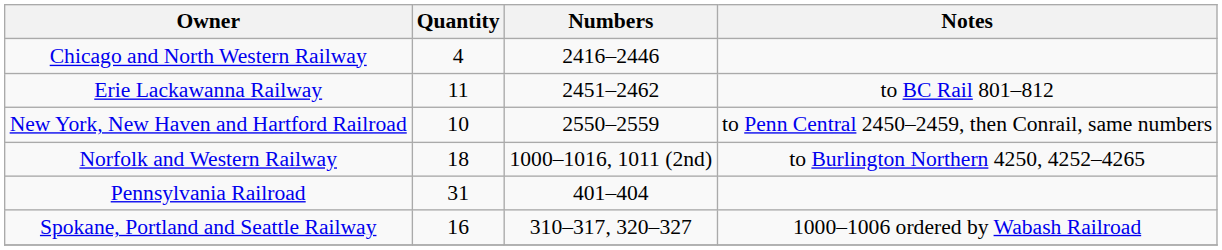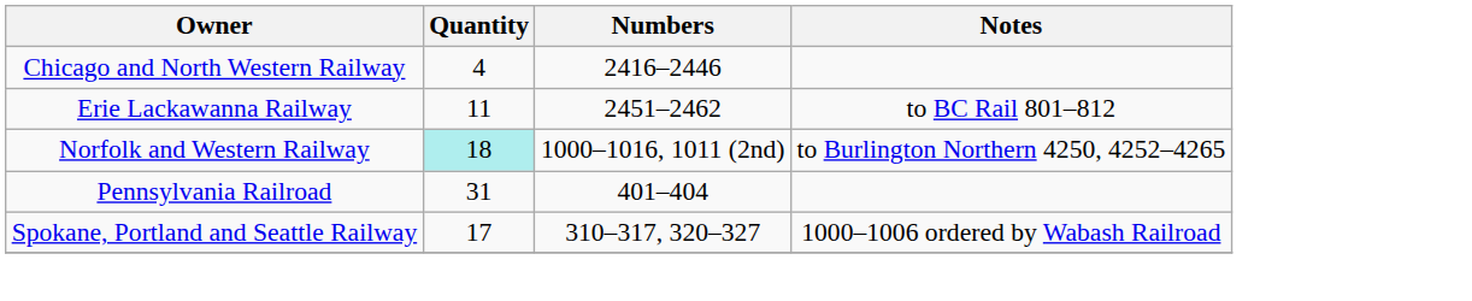 <table class="wikitable">
 <tr>
 <th>Owner</th>
 <th>Quantity</th>
 <th>Numbers</th>
 <th>Notes</th>
 </tr>
 <tr align="center">
 <td><a href='#'>Chicago and North Western Railway</a></td>
 <td>4</td>
 <td>2416–2446</td>
 <td></td>
 </tr>
 <tr align="center">
 <td><a href='#'>Erie Lackawanna Railway</a></td>
 <td>11</td>
 <td>2451–2462</td>
 <td>to <a href='#'>BC Rail</a> 801–812</td>
 </tr>
 <tr align="center">
-<td><a href='#'>New York, New Haven and Hartford Railroad</a></td>
-<td>10</td>
-<td>2550–2559</td>
-<td>to <a href='#'>Penn Central</a> 2450–2459, then Conrail, same numbers</td>
-</tr>
-<tr align="center">
 <td><a href='#'>Norfolk and Western Railway</a></td>
-<td>18</td>
+<td style="background: paleturquoise;">18</td>
 <td>1000–1016, 1011 (2nd)</td>
 <td>to <a href='#'>Burlington Northern</a> 4250, 4252–4265</td>
 </tr>
 <tr align="center">
 <td><a href='#'>Pennsylvania Railroad</a></td>
 <td>31</td>
 <td>401–404</td>
 <td></td>
 </tr>
 <tr align="center">
 <td><a href='#'>Spokane, Portland and Seattle Railway</a></td>
-<td>16</td>
+<td>17</td>
 <td>310–317, 320–327</td>
 <td>1000–1006 ordered by <a href='#'>Wabash Railroad</a></td>
 </tr>
 <tr>
 </tr>
 </table>
